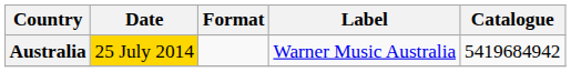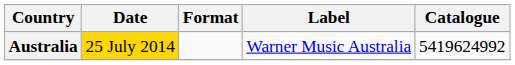 <table class="wikitable plainrowheaders">
 <tr>
 <th scope="col">Country</th>
 <th scope="col">Date</th>
 <th scope="col">Format</th>
 <th scope="col">Label</th>
 <th scope="col">Catalogue</th>
 </tr>
 <tr>
 <th scope="row">Australia</th>
 <td style="background: gold;">25 July 2014</td>
 <td></td>
 <td><a href='#'>Warner Music Australia</a></td>
-<td>5419684942</td>
+<td>5419624992</td>
 </tr>
 <tr>
 </tr>
 </table>
